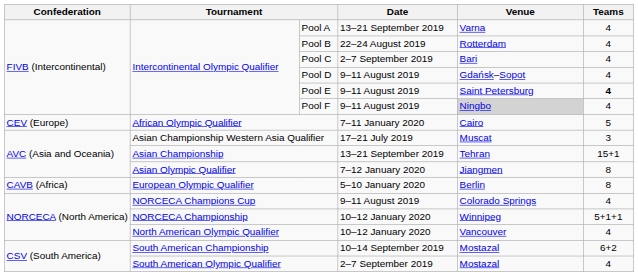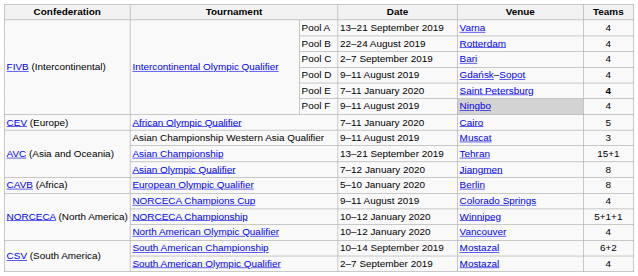 <table class="wikitable" style="white-space: nowrap;">
 <tr>
 <th style="width:20%">Confederation</th>
 <th colspan="2" style="width:33%">Tournament</th>
 <th style-"width:25%">Date</th>
 <th style="width:20%">Venue</th>
 <th style="width:8%">Teams</th>
 </tr>
 <tr>
 <td rowspan=6><a href='#'>FIVB</a> (Intercontinental)</td>
 <td rowspan=6><a href='#'>Intercontinental Olympic Qualifier</a></td>
 <td>Pool A</td>
 <td>13–21 September 2019</td>
 <td> <a href='#'>Varna</a></td>
 <td style="text-align:center">4</td>
 </tr>
 <tr>
 <td>Pool B</td>
 <td>22–24 August 2019</td>
 <td> <a href='#'>Rotterdam</a></td>
 <td style="text-align:center">4</td>
 </tr>
 <tr>
 <td>Pool C</td>
 <td>2–7 September 2019</td>
 <td> <a href='#'>Bari</a></td>
 <td style="text-align:center">4</td>
 </tr>
 <tr>
 <td>Pool D</td>
 <td>9–11 August 2019</td>
 <td> <a href='#'>Gdańsk</a>–<a href='#'>Sopot</a></td>
 <td style="text-align:center">4</td>
 </tr>
 <tr>
 <td>Pool E</td>
-<td>9–11 August 2019</td>
+<td>7–11 January 2020</td>
 <td> <a href='#'>Saint Petersburg</a></td>
 <td style="text-align:center"><strong>4</strong></td>
 </tr>
 <tr>
 <td>Pool F</td>
 <td>9–11 August 2019</td>
 <td style="background: lightgrey;"> <a href='#'>Ningbo</a></td>
 <td style="text-align:center">4</td>
 </tr>
 <tr>
 <td><a href='#'>CEV</a> (Europe)</td>
 <td colspan=2><a href='#'>African Olympic Qualifier</a></td>
 <td>7–11 January 2020</td>
 <td> <a href='#'>Cairo</a></td>
 <td style="text-align:center">5</td>
 </tr>
 <tr>
 <td rowspan=3><a href='#'>AVC</a> (Asia and Oceania)</td>
 <td colspan=2>Asian Championship Western Asia Qualifier</td>
-<td>17–21 July 2019</td>
+<td>9–11 August 2019</td>
 <td> <a href='#'>Muscat</a></td>
 <td style="text-align:center">3</td>
 </tr>
 <tr>
 <td colspan=2><a href='#'>Asian Championship</a></td>
 <td>13–21 September 2019</td>
 <td> <a href='#'>Tehran</a></td>
 <td style="text-align:center">15+1</td>
 </tr>
 <tr>
 <td colspan=2><a href='#'>Asian Olympic Qualifier</a></td>
 <td>7–12 January 2020</td>
 <td> <a href='#'>Jiangmen</a></td>
 <td style="text-align:center">8</td>
 </tr>
 <tr>
 <td><a href='#'>CAVB</a> (Africa)</td>
 <td colspan=2><a href='#'>European Olympic Qualifier</a></td>
 <td>5–10 January 2020</td>
 <td> <a href='#'>Berlin</a></td>
 <td style="text-align:center">8</td>
 </tr>
 <tr>
 <td rowspan=3><a href='#'>NORCECA</a> (North America)</td>
 <td colspan=2><a href='#'>NORCECA Champions Cup</a></td>
 <td>9–11 August 2019</td>
 <td> <a href='#'>Colorado Springs</a></td>
 <td style="text-align:center">4</td>
 </tr>
 <tr>
 <td colspan=2><a href='#'>NORCECA Championship</a></td>
 <td>10–12 January 2020</td>
 <td> <a href='#'>Winnipeg</a></td>
 <td style="text-align:center">5+1+1</td>
 </tr>
 <tr>
 <td colspan=2><a href='#'>North American Olympic Qualifier</a></td>
 <td>10–12 January 2020</td>
 <td> <a href='#'>Vancouver</a></td>
 <td style="text-align:center">4</td>
 </tr>
 <tr>
 <td rowspan=2><a href='#'>CSV</a> (South America)</td>
 <td colspan=2><a href='#'>South American Championship</a></td>
 <td>10–14 September 2019</td>
 <td> <a href='#'>Mostazal</a></td>
 <td style="text-align:center">6+2</td>
 </tr>
 <tr>
 <td colspan=2><a href='#'>South American Olympic Qualifier</a></td>
 <td>2–7 September 2019</td>
 <td> <a href='#'>Mostazal</a></td>
 <td style="text-align:center">4</td>
 </tr>
 </table>
